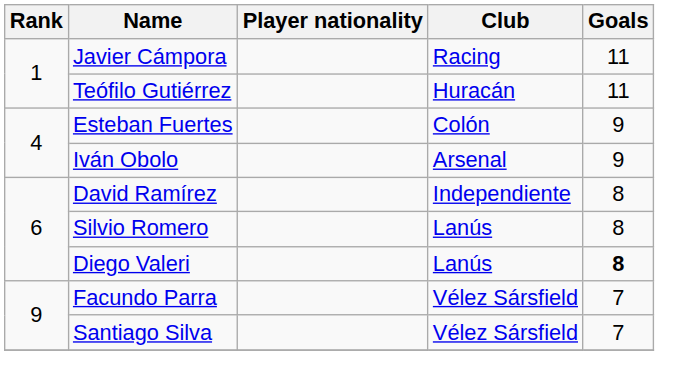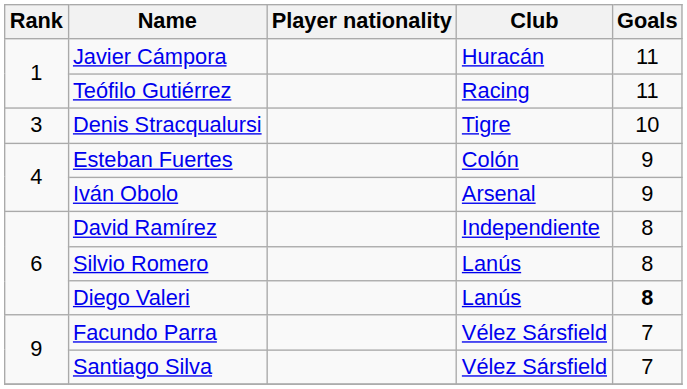 <table class="wikitable" border="1">
 <tr>
 <th>Rank</th>
 <th>Name</th>
 <th>Player nationality</th>
 <th>Club</th>
 <th>Goals</th>
 </tr>
 <tr>
 <td align=center rowspan=2>1</td>
 <td><a href='#'>Javier Cámpora</a></td>
 <td></td>
-<td><a href='#'>Racing</a></td>
+<td><a href='#'>Huracán</a></td>
 <td align=center>11</td>
 </tr>
 <tr>
 <td><a href='#'>Teófilo Gutiérrez</a></td>
 <td></td>
-<td><a href='#'>Huracán</a></td>
+<td><a href='#'>Racing</a></td>
 <td align=center>11</td>
+</tr>
+<tr>
+<td align=center rowspan=1>3</td>
+<td><a href='#'>Denis Stracqualursi</a></td>
+<td></td>
+<td><a href='#'>Tigre</a></td>
+<td align=center>10</td>
 </tr>
 <tr>
 <td align=center rowspan=2>4</td>
 <td><a href='#'>Esteban Fuertes</a></td>
 <td></td>
 <td><a href='#'>Colón</a></td>
 <td align=center>9</td>
 </tr>
 <tr>
 <td><a href='#'>Iván Obolo</a></td>
 <td></td>
 <td><a href='#'>Arsenal</a></td>
 <td align=center>9</td>
 </tr>
 <tr>
 <td align=center rowspan=3>6</td>
 <td><a href='#'>David Ramírez</a></td>
 <td></td>
 <td><a href='#'>Independiente</a></td>
 <td align=center>8</td>
 </tr>
 <tr>
 <td><a href='#'>Silvio Romero</a></td>
 <td></td>
 <td><a href='#'>Lanús</a></td>
 <td align=center>8</td>
 </tr>
 <tr>
 <td><a href='#'>Diego Valeri</a></td>
 <td></td>
 <td><a href='#'>Lanús</a></td>
 <td align=center><strong>8</strong></td>
 </tr>
 <tr>
 <td align=center rowspan=2>9</td>
 <td><a href='#'>Facundo Parra</a></td>
 <td></td>
 <td><a href='#'>Vélez Sársfield</a></td>
 <td align=center>7</td>
 </tr>
 <tr>
 <td><a href='#'>Santiago Silva</a></td>
 <td></td>
 <td><a href='#'>Vélez Sársfield</a></td>
 <td align=center>7</td>
 </tr>
 <tr>
 </tr>
 </table>
